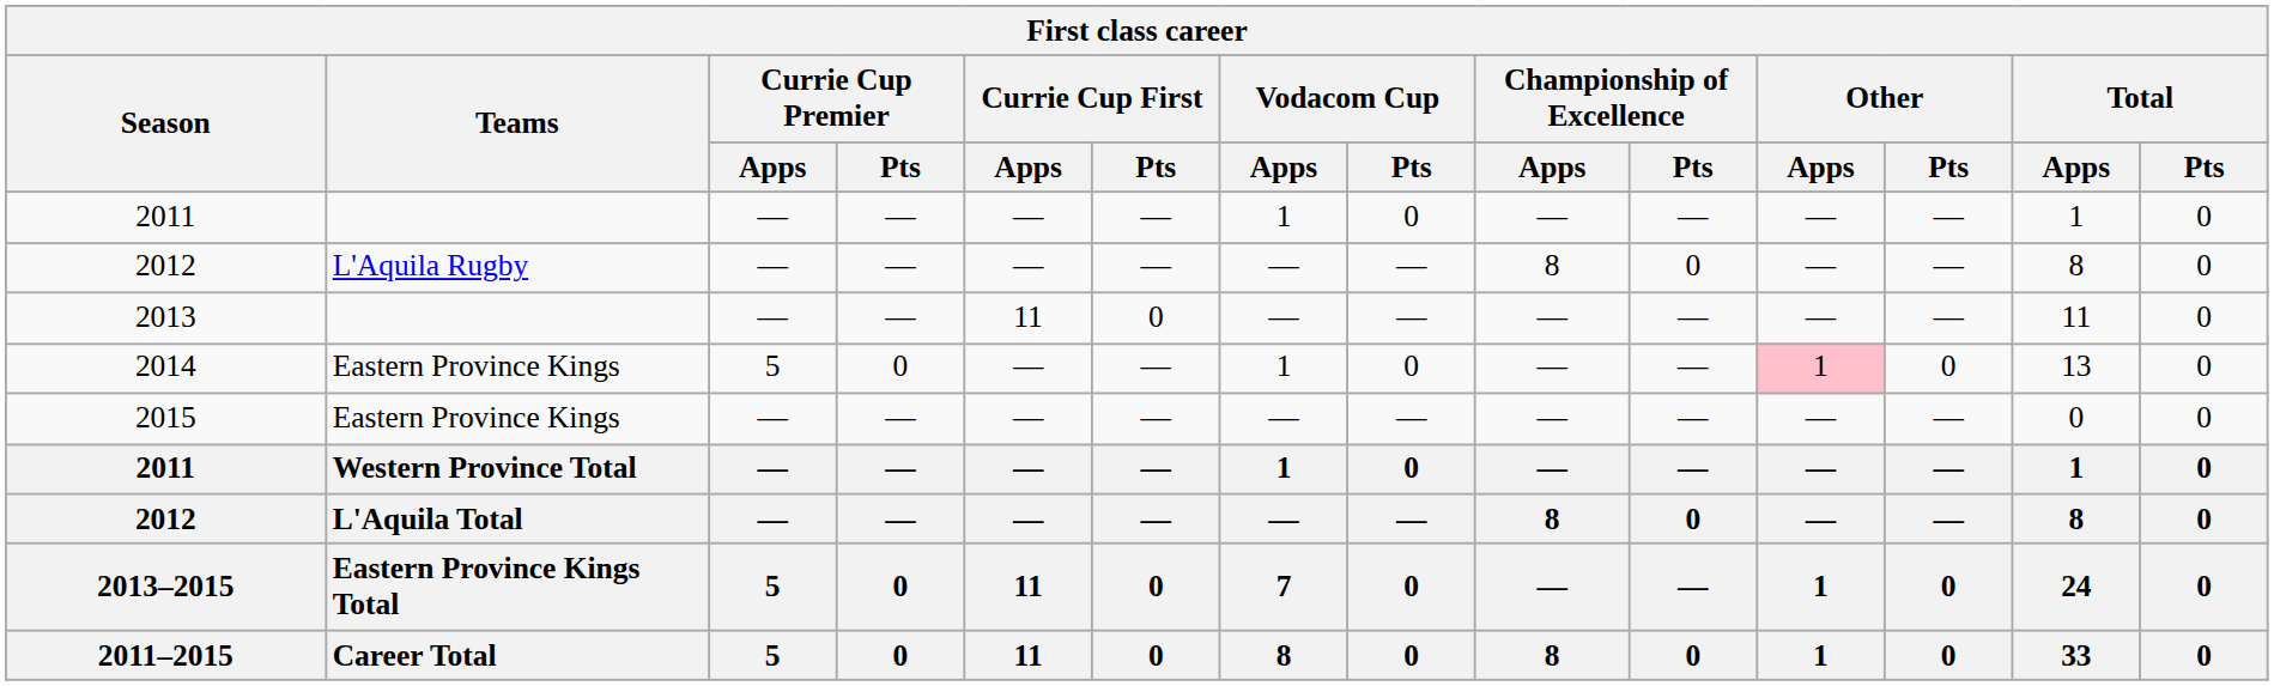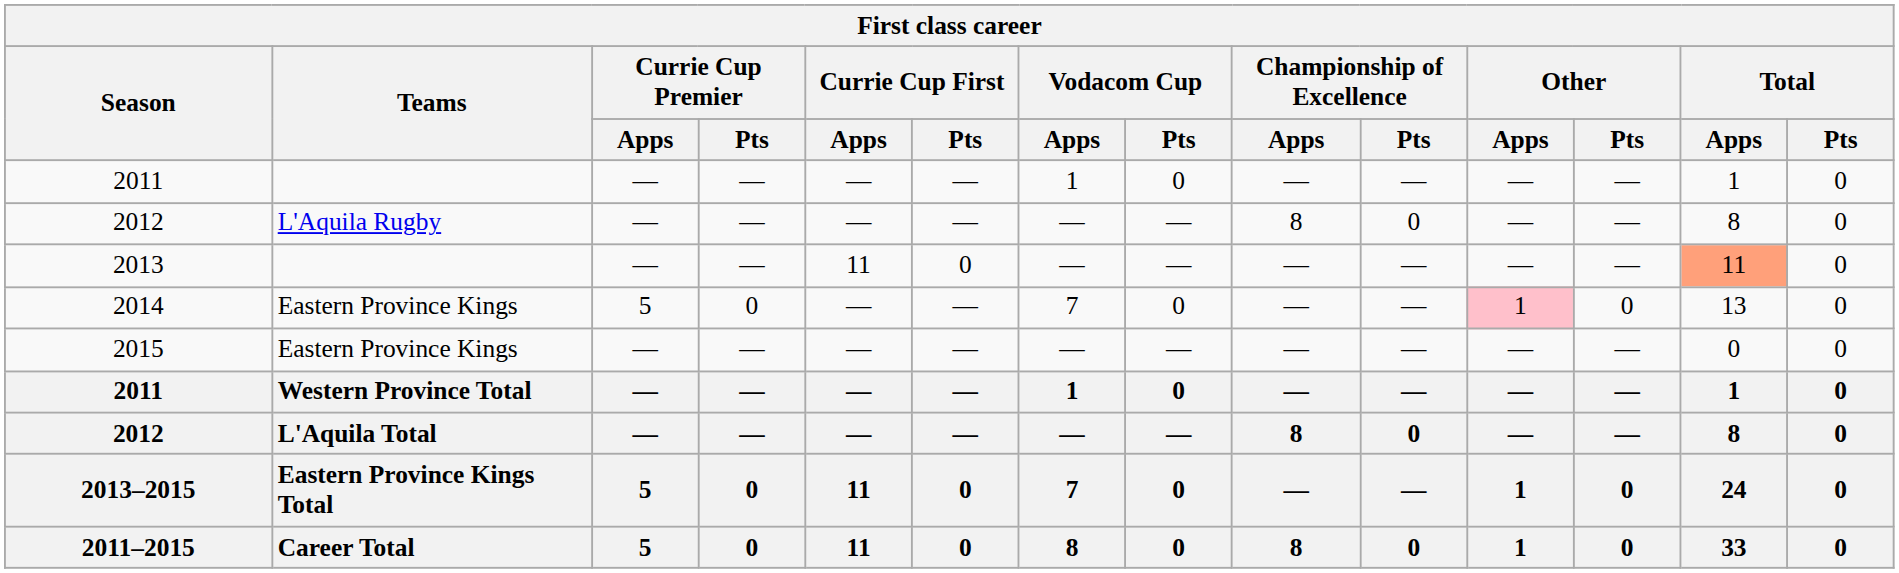 <table class="wikitable" style="text-align:center; font-size:85%; width:80%">
 <tr>
 <th colspan=100%>First class career</th>
 </tr>
 <tr>
 <th style="width:10%;" rowspan=2>Season</th>
 <th style="width:12%;" rowspan=2>Teams</th>
 <th colspan=2>Currie Cup Premier</th>
 <th colspan=2>Currie Cup First</th>
 <th colspan=2>Vodacom Cup</th>
 <th colspan=2>Championship of Excellence</th>
 <th colspan=2>Other</th>
 <th colspan=2>Total</th>
 </tr>
 <tr>
 <th style="width:4%;">Apps</th>
 <th style="width:4%;">Pts</th>
 <th style="width:4%;">Apps</th>
 <th style="width:4%;">Pts</th>
 <th style="width:4%;">Apps</th>
 <th style="width:4%;">Pts</th>
 <th style="width:4%;">Apps</th>
 <th style="width:4%;">Pts</th>
 <th style="width:4%;">Apps</th>
 <th style="width:4%;">Pts</th>
 <th style="width:4%;">Apps</th>
 <th style="width:4%;">Pts</th>
 </tr>
 <tr>
 <td>2011</td>
 <td style="text-align:left;"></td>
 <td>—</td>
 <td>—</td>
 <td>—</td>
 <td>—</td>
 <td>1</td>
 <td>0</td>
 <td>—</td>
 <td>—</td>
 <td>—</td>
 <td>—</td>
 <td>1</td>
 <td>0</td>
 </tr>
 <tr>
 <td>2012</td>
 <td style="text-align:left;"><a href='#'>L'Aquila Rugby</a></td>
 <td>—</td>
 <td>—</td>
 <td>—</td>
 <td>—</td>
 <td>—</td>
 <td>—</td>
 <td>8</td>
 <td>0</td>
 <td>—</td>
 <td>—</td>
 <td>8</td>
 <td>0</td>
 </tr>
 <tr>
 <td>2013</td>
 <td style="text-align:left;"></td>
 <td>—</td>
 <td>—</td>
 <td>11</td>
 <td>0</td>
 <td>—</td>
 <td>—</td>
 <td>—</td>
 <td>—</td>
 <td>—</td>
 <td>—</td>
-<td>11</td>
+<td style="background: lightsalmon;">11</td>
 <td>0</td>
 </tr>
 <tr>
 <td>2014</td>
 <td style="text-align:left;">Eastern Province Kings</td>
 <td>5</td>
 <td>0</td>
 <td>—</td>
 <td>—</td>
-<td>1</td>
+<td>7</td>
 <td>0</td>
 <td>—</td>
 <td>—</td>
 <td style="background: pink;">1</td>
 <td>0</td>
 <td>13</td>
 <td>0</td>
 </tr>
 <tr>
 <td>2015</td>
 <td style="text-align:left;">Eastern Province Kings</td>
 <td>—</td>
 <td>—</td>
 <td>—</td>
 <td>—</td>
 <td>—</td>
 <td>—</td>
 <td>—</td>
 <td>—</td>
 <td>—</td>
 <td>—</td>
 <td>0</td>
 <td>0</td>
 </tr>
 <tr>
 <th>2011</th>
 <th style="text-align:left;">Western Province Total</th>
 <th>—</th>
 <th>—</th>
 <th>—</th>
 <th>—</th>
 <th>1</th>
 <th>0</th>
 <th>—</th>
 <th>—</th>
 <th>—</th>
 <th>—</th>
 <th>1</th>
 <th>0</th>
 </tr>
 <tr>
 <th>2012</th>
 <th style="text-align:left;">L'Aquila Total</th>
 <th>—</th>
 <th>—</th>
 <th>—</th>
 <th>—</th>
 <th>—</th>
 <th>—</th>
 <th>8</th>
 <th>0</th>
 <th>—</th>
 <th>—</th>
 <th>8</th>
 <th>0</th>
 </tr>
 <tr>
 <th>2013–2015</th>
 <th style="text-align:left;">Eastern Province Kings Total</th>
 <th>5</th>
 <th>0</th>
 <th>11</th>
 <th>0</th>
 <th>7</th>
 <th>0</th>
 <th>—</th>
 <th>—</th>
 <th>1</th>
 <th>0</th>
 <th>24</th>
 <th>0</th>
 </tr>
 <tr>
 <th>2011–2015</th>
 <th style="text-align:left;">Career Total</th>
 <th>5</th>
 <th>0</th>
 <th>11</th>
 <th>0</th>
 <th>8</th>
 <th>0</th>
 <th>8</th>
 <th>0</th>
 <th>1</th>
 <th>0</th>
 <th>33</th>
 <th>0</th>
 </tr>
 </table>
